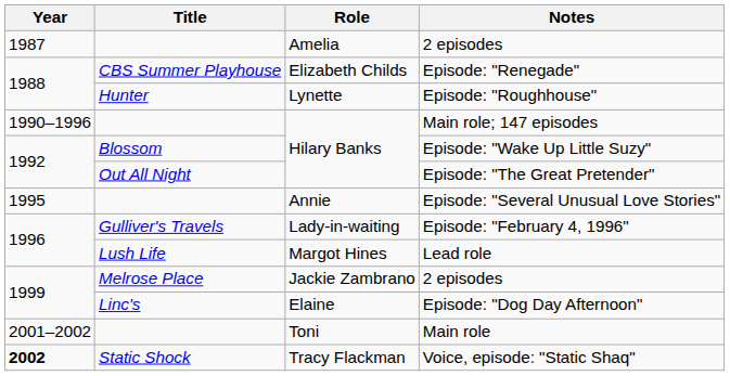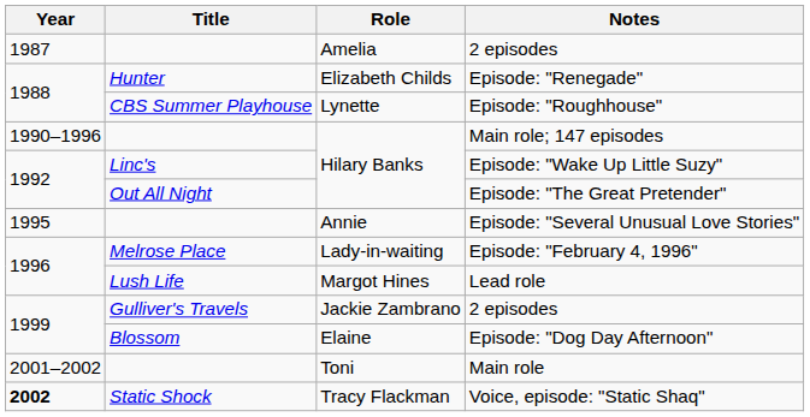 <table class="wikitable sortable">
 <tr>
 <th>Year</th>
 <th>Title</th>
 <th>Role</th>
 <th class="unsortable">Notes</th>
 </tr>
 <tr>
 <td>1987</td>
 <td><em></em></td>
 <td>Amelia</td>
 <td>2 episodes</td>
 </tr>
 <tr>
 <td rowspan="2">1988</td>
-<td><em><a href='#'>CBS Summer Playhouse</a></em></td>
+<td><em><a href='#'>Hunter</a></em></td>
 <td>Elizabeth Childs</td>
 <td>Episode: "Renegade"</td>
 </tr>
 <tr>
-<td><em><a href='#'>Hunter</a></em></td>
+<td><em><a href='#'>CBS Summer Playhouse</a></em></td>
 <td>Lynette</td>
 <td>Episode: "Roughhouse"</td>
 </tr>
 <tr>
 <td>1990–1996</td>
 <td><em></em></td>
 <td rowspan="3">Hilary Banks</td>
 <td>Main role; 147 episodes</td>
 </tr>
 <tr>
 <td rowspan="2">1992</td>
-<td><em><a href='#'>Blossom</a></em></td>
+<td><em><a href='#'>Linc's</a></em></td>
 <td>Episode: "Wake Up Little Suzy"</td>
 </tr>
 <tr>
 <td><em><a href='#'>Out All Night</a></em></td>
 <td>Episode: "The Great Pretender"</td>
 </tr>
 <tr>
 <td>1995</td>
 <td><em></em></td>
 <td>Annie</td>
 <td>Episode: "Several Unusual Love Stories"</td>
 </tr>
 <tr>
 <td rowspan="2">1996</td>
-<td><em><a href='#'>Gulliver's Travels</a></em></td>
+<td><em><a href='#'>Melrose Place</a></em></td>
 <td>Lady-in-waiting</td>
 <td>Episode: "February 4, 1996"</td>
 </tr>
 <tr>
 <td><em><a href='#'>Lush Life</a></em></td>
 <td>Margot Hines</td>
 <td>Lead role</td>
 </tr>
 <tr>
 <td rowspan="2">1999</td>
-<td><em><a href='#'>Melrose Place</a></em></td>
+<td><em><a href='#'>Gulliver's Travels</a></em></td>
 <td>Jackie Zambrano</td>
 <td>2 episodes</td>
 </tr>
 <tr>
-<td><em><a href='#'>Linc's</a></em></td>
+<td><em><a href='#'>Blossom</a></em></td>
 <td>Elaine</td>
 <td>Episode: "Dog Day Afternoon"</td>
 </tr>
 <tr>
 <td>2001–2002</td>
 <td><em></em></td>
 <td>Toni</td>
 <td>Main role</td>
 </tr>
 <tr>
 <td><strong>2002</strong></td>
 <td><em><a href='#'>Static Shock</a></em></td>
 <td>Tracy Flackman</td>
 <td>Voice, episode: "Static Shaq"</td>
 </tr>
 </table>
